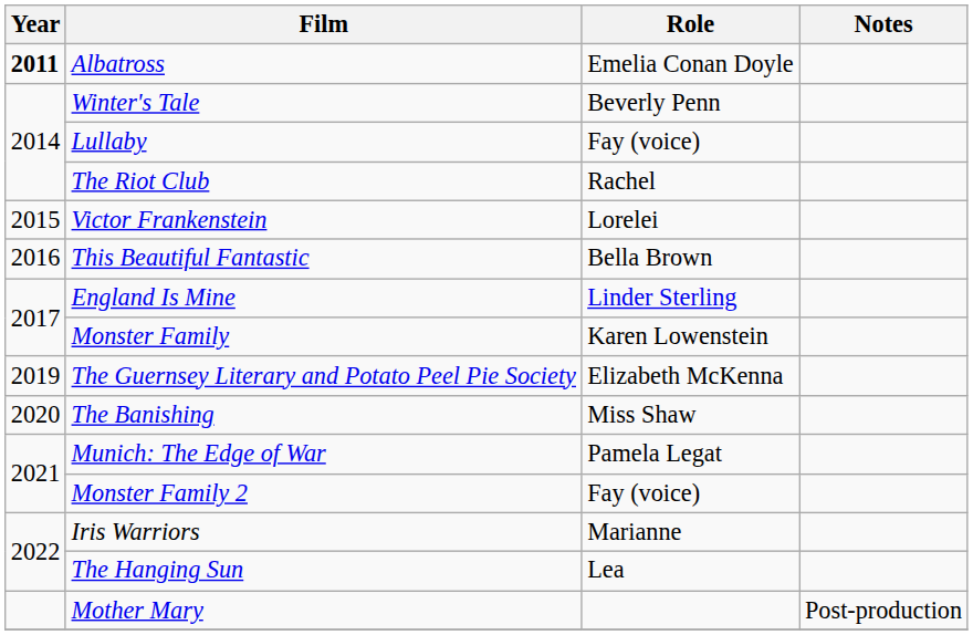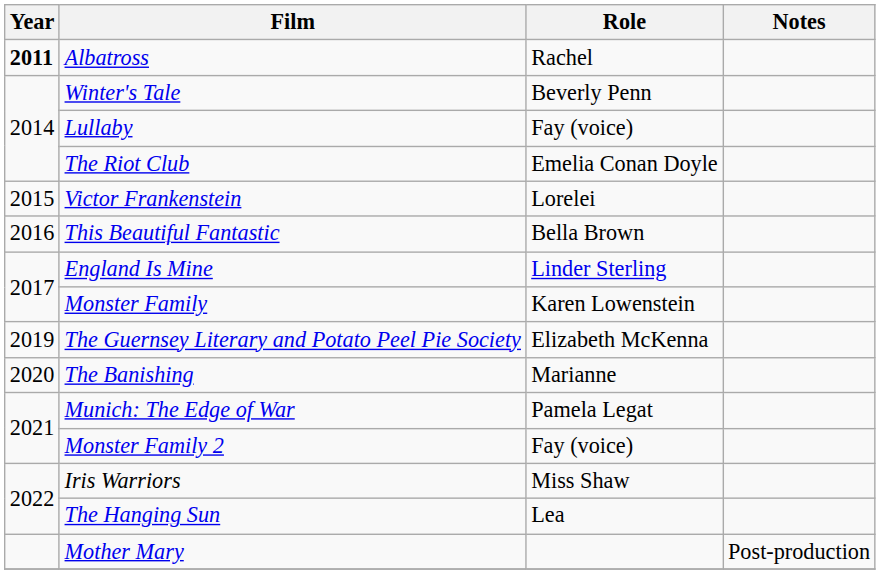 <table class="wikitable sortable">
 <tr>
 <th>Year</th>
 <th>Film</th>
 <th>Role</th>
 <th class="unsortable">Notes</th>
 </tr>
 <tr>
 <td><strong>2011</strong></td>
 <td><em><a href='#'>Albatross</a></em></td>
-<td>Emelia Conan Doyle</td>
+<td>Rachel</td>
 <td></td>
 </tr>
 <tr>
 <td rowspan="3">2014</td>
 <td><em><a href='#'>Winter's Tale</a></em></td>
 <td>Beverly Penn</td>
 <td></td>
 </tr>
 <tr>
 <td><em><a href='#'>Lullaby</a></em></td>
 <td>Fay (voice)</td>
 <td></td>
 </tr>
 <tr>
 <td><em><a href='#'>The Riot Club</a></em></td>
-<td>Rachel</td>
+<td>Emelia Conan Doyle</td>
 <td></td>
 </tr>
 <tr>
 <td>2015</td>
 <td><em><a href='#'>Victor Frankenstein</a></em></td>
 <td>Lorelei</td>
 <td></td>
 </tr>
 <tr>
 <td>2016</td>
 <td><em><a href='#'>This Beautiful Fantastic</a></em></td>
 <td>Bella Brown</td>
 <td></td>
 </tr>
 <tr>
 <td rowspan="2">2017</td>
 <td><em><a href='#'>England Is Mine</a></em></td>
 <td><a href='#'>Linder Sterling</a></td>
 <td></td>
 </tr>
 <tr>
 <td><em><a href='#'>Monster Family</a></em></td>
 <td>Karen Lowenstein</td>
 <td></td>
 </tr>
 <tr>
 <td>2019</td>
 <td><em><a href='#'>The Guernsey Literary and Potato Peel Pie Society</a></em></td>
 <td>Elizabeth McKenna</td>
 <td></td>
 </tr>
 <tr>
 <td>2020</td>
 <td><em><a href='#'>The Banishing</a></em></td>
-<td>Miss Shaw</td>
+<td>Marianne</td>
 <td></td>
 </tr>
 <tr>
 <td rowspan="2">2021</td>
 <td><em><a href='#'>Munich: The Edge of War</a></em></td>
 <td>Pamela Legat</td>
 <td></td>
 </tr>
 <tr>
 <td><em><a href='#'>Monster Family 2</a></em></td>
 <td>Fay (voice)</td>
 <td></td>
 </tr>
 <tr>
 <td rowspan="2">2022</td>
 <td><em>Iris Warriors</em></td>
-<td>Marianne</td>
+<td>Miss Shaw</td>
 <td></td>
 </tr>
 <tr>
 <td><em><a href='#'>The Hanging Sun</a></em></td>
 <td>Lea</td>
 <td></td>
 </tr>
 <tr>
 <td></td>
 <td><em><a href='#'>Mother Mary</a></em></td>
 <td></td>
 <td>Post-production</td>
 </tr>
 <tr>
 </tr>
 </table>
